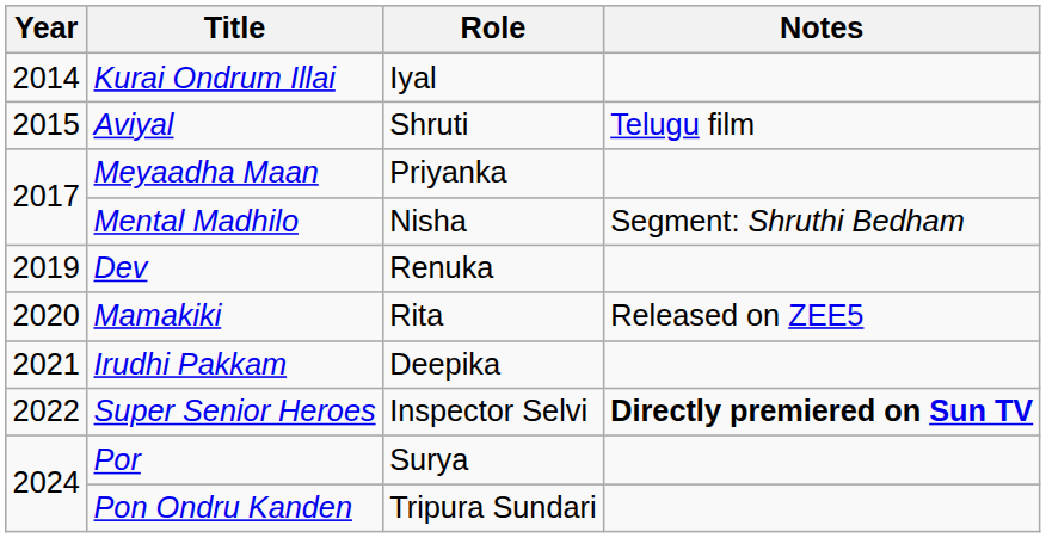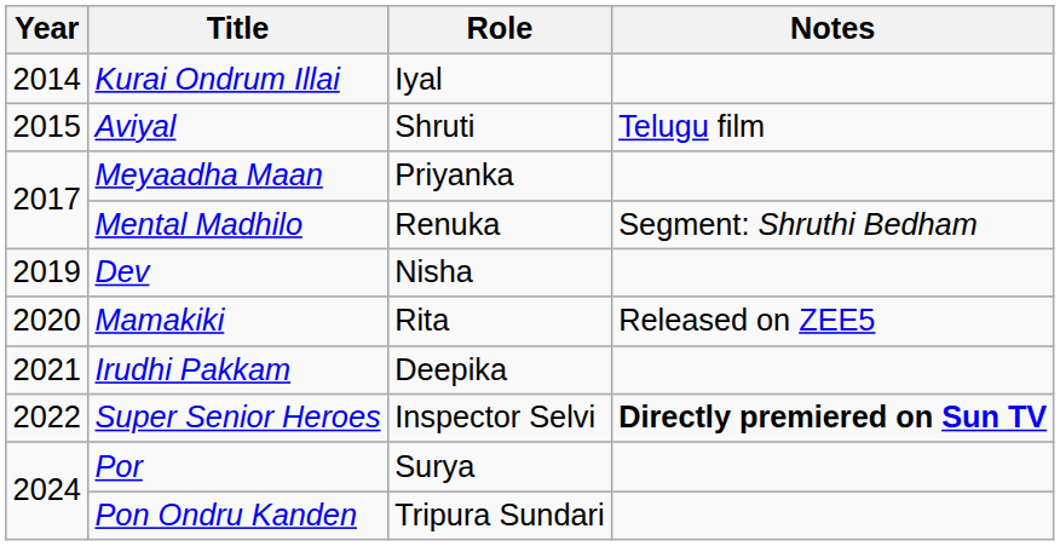 <table class="wikitable sortable">
 <tr>
 <th>Year</th>
 <th>Title</th>
 <th>Role</th>
 <th>Notes</th>
 </tr>
 <tr>
 <td>2014</td>
 <td><em><a href='#'>Kurai Ondrum Illai</a></em></td>
 <td>Iyal</td>
 <td></td>
 </tr>
 <tr>
 <td>2015</td>
 <td><em><a href='#'>Aviyal</a></em></td>
 <td>Shruti</td>
 <td><a href='#'>Telugu</a> film</td>
 </tr>
 <tr>
 <td rowspan="2">2017</td>
 <td><em><a href='#'>Meyaadha Maan</a></em></td>
 <td>Priyanka</td>
 <td></td>
 </tr>
 <tr>
 <td><em><a href='#'>Mental Madhilo</a></em></td>
-<td>Nisha</td>
+<td>Renuka</td>
 <td>Segment: <em>Shruthi Bedham</em></td>
 </tr>
 <tr>
 <td>2019</td>
 <td><em><a href='#'>Dev</a></em></td>
-<td>Renuka</td>
+<td>Nisha</td>
 <td></td>
 </tr>
 <tr>
 <td>2020</td>
 <td><em><a href='#'>Mamakiki</a></em></td>
 <td>Rita</td>
 <td>Released on <a href='#'>ZEE5</a></td>
 </tr>
 <tr>
 <td>2021</td>
 <td><em><a href='#'>Irudhi Pakkam</a></em></td>
 <td>Deepika</td>
 <td></td>
 </tr>
 <tr>
 <td>2022</td>
 <td><em><a href='#'>Super Senior Heroes</a></em></td>
 <td>Inspector Selvi</td>
 <td><strong>Directly premiered on <a href='#'>Sun TV</a></strong></td>
 </tr>
 <tr>
 <td rowspan="2">2024</td>
 <td><em><a href='#'>Por</a></em></td>
 <td>Surya</td>
 <td></td>
 </tr>
 <tr>
 <td><em><a href='#'>Pon Ondru Kanden</a></em></td>
 <td>Tripura Sundari</td>
 <td></td>
 </tr>
 </table>
